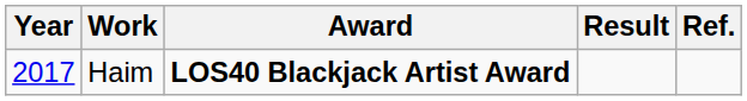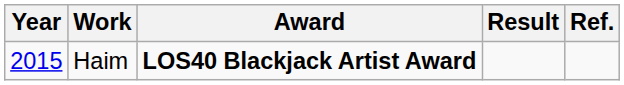 <table class="wikitable">
 <tr>
 <th width="30px">Year</th>
 <th>Work</th>
 <th>Award</th>
 <th>Result</th>
 <th>Ref.</th>
 </tr>
 <tr>
-<td><a href='#'>2017</a></td>
+<td><a href='#'>2015</a></td>
 <td>Haim</td>
 <td><strong>LOS40 Blackjack Artist Award</strong></td>
 <td></td>
 <td></td>
 </tr>
 </table>
